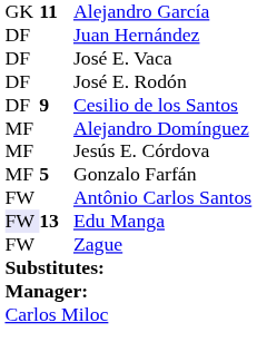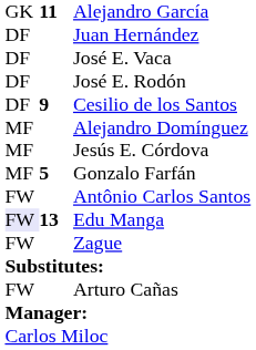 <table cellspacing="0" cellpadding="0" style="font-size:90%; margin:0.2em auto;">
 <tr>
 <th width="25"></th>
 <th width="25"></th>
 </tr>
 <tr>
 <td>GK</td>
 <td><strong>11</strong></td>
 <td> <a href='#'>Alejandro García</a></td>
 </tr>
 <tr>
 <td>DF</td>
 <td></td>
 <td> <a href='#'>Juan Hernández</a></td>
 </tr>
 <tr>
 <td>DF</td>
 <td></td>
 <td> José E. Vaca</td>
 </tr>
 <tr>
 <td>DF</td>
 <td></td>
 <td> José E. Rodón</td>
 </tr>
 <tr>
 <td>DF</td>
 <td><strong>9</strong></td>
 <td> <a href='#'>Cesilio de los Santos</a></td>
 </tr>
 <tr>
 <td>MF</td>
 <td></td>
 <td> <a href='#'>Alejandro Domínguez</a></td>
 </tr>
 <tr>
 <td>MF</td>
 <td></td>
 <td> Jesús E. Córdova</td>
 </tr>
 <tr>
 <td>MF</td>
 <td><strong>5</strong></td>
 <td> Gonzalo Farfán</td>
 </tr>
 <tr>
 <td>FW</td>
 <td></td>
 <td> <a href='#'>Antônio Carlos Santos</a></td>
 </tr>
 <tr>
 <td style="background: lavender;">FW</td>
 <td><strong>13</strong></td>
 <td> <a href='#'>Edu Manga</a></td>
 <td></td>
 <td></td>
 </tr>
 <tr>
 <td>FW</td>
 <td></td>
 <td> <a href='#'>Zague</a></td>
 </tr>
 <tr>
 <td colspan=3><strong>Substitutes:</strong></td>
 </tr>
 <tr>
+<td>FW</td>
+<td></td>
+<td> Arturo Cañas</td>
+<td></td>
+<td></td>
+</tr>
+<tr>
 <td colspan=3><strong>Manager:</strong></td>
 </tr>
 <tr>
 <td colspan=4> <a href='#'>Carlos Miloc</a></td>
 </tr>
 </table>
